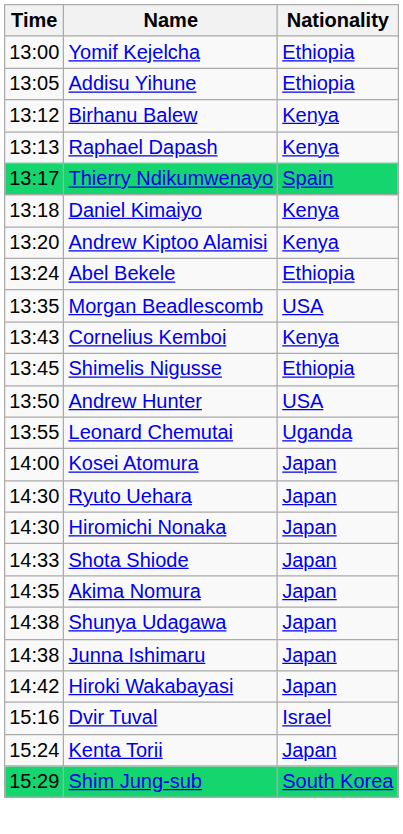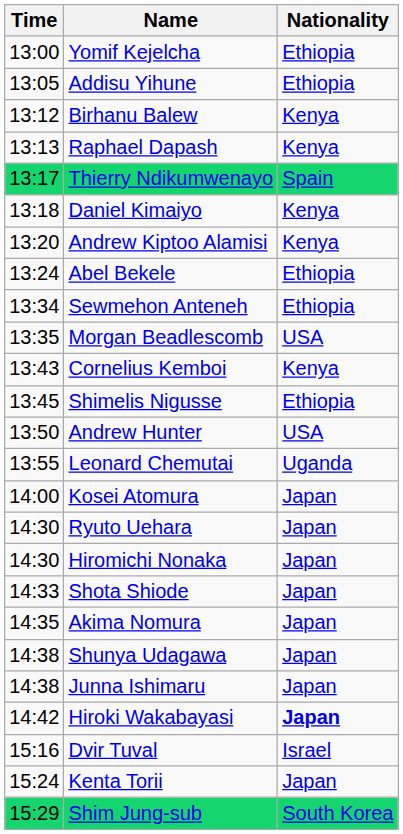 <table class="wikitable mw-collapsible mw-collapsed">
 <tr>
 <th>Time</th>
 <th>Name</th>
 <th>Nationality</th>
 </tr>
 <tr>
 <td>13:00</td>
 <td><a href='#'>Yomif Kejelcha</a></td>
 <td><a href='#'>Ethiopia</a></td>
 </tr>
 <tr>
 <td>13:05</td>
 <td><a href='#'>Addisu Yihune</a></td>
 <td><a href='#'>Ethiopia</a></td>
 </tr>
 <tr>
 <td>13:12</td>
 <td><a href='#'>Birhanu Balew</a></td>
 <td><a href='#'>Kenya</a></td>
 </tr>
 <tr>
 <td>13:13</td>
 <td><a href='#'>Raphael Dapash</a></td>
 <td><a href='#'>Kenya</a></td>
 </tr>
 <tr>
 <td style="background: #15D56F;">13:17</td>
 <td style="background: #15D56F;"><a href='#'>Thierry Ndikumwenayo</a></td>
 <td style="background: #15D56F;"><a href='#'>Spain</a></td>
 </tr>
 <tr>
 <td>13:18</td>
 <td><a href='#'>Daniel Kimaiyo</a></td>
 <td><a href='#'>Kenya</a></td>
 </tr>
 <tr>
 <td>13:20</td>
 <td><a href='#'>Andrew Kiptoo Alamisi</a></td>
 <td><a href='#'>Kenya</a></td>
 </tr>
 <tr>
 <td>13:24</td>
 <td><a href='#'>Abel Bekele</a></td>
+<td><a href='#'>Ethiopia</a></td>
+</tr>
+<tr>
+<td>13:34</td>
+<td><a href='#'>Sewmehon Anteneh</a></td>
 <td><a href='#'>Ethiopia</a></td>
 </tr>
 <tr>
 <td>13:35</td>
 <td><a href='#'>Morgan Beadlescomb</a></td>
 <td><a href='#'>USA</a></td>
 </tr>
 <tr>
 <td>13:43</td>
 <td><a href='#'>Cornelius Kemboi</a></td>
 <td><a href='#'>Kenya</a></td>
 </tr>
 <tr>
 <td>13:45</td>
 <td><a href='#'>Shimelis Nigusse</a></td>
 <td><a href='#'>Ethiopia</a></td>
 </tr>
 <tr>
 <td>13:50</td>
 <td><a href='#'>Andrew Hunter</a></td>
 <td><a href='#'>USA</a></td>
 </tr>
 <tr>
 <td>13:55</td>
 <td><a href='#'>Leonard Chemutai</a></td>
 <td><a href='#'>Uganda</a></td>
 </tr>
 <tr>
 <td>14:00</td>
 <td><a href='#'>Kosei Atomura</a></td>
 <td><a href='#'>Japan</a></td>
 </tr>
 <tr>
 <td>14:30</td>
 <td><a href='#'>Ryuto Uehara</a></td>
 <td><a href='#'>Japan</a></td>
 </tr>
 <tr>
 <td>14:30</td>
 <td><a href='#'>Hiromichi Nonaka</a></td>
 <td><a href='#'>Japan</a></td>
 </tr>
 <tr>
 <td>14:33</td>
 <td><a href='#'>Shota Shiode</a></td>
 <td><a href='#'>Japan</a></td>
 </tr>
 <tr>
 <td>14:35</td>
 <td><a href='#'>Akima Nomura</a></td>
 <td><a href='#'>Japan</a></td>
 </tr>
 <tr>
 <td>14:38</td>
 <td><a href='#'>Shunya Udagawa</a></td>
 <td><a href='#'>Japan</a></td>
 </tr>
 <tr>
 <td>14:38</td>
 <td><a href='#'>Junna Ishimaru</a></td>
 <td><a href='#'>Japan</a></td>
 </tr>
 <tr>
 <td>14:42</td>
 <td><a href='#'>Hiroki Wakabayasi</a></td>
-<td><a href='#'>Japan</a></td>
+<td><strong><a href='#'>Japan</a></strong></td>
 </tr>
 <tr>
 <td>15:16</td>
 <td><a href='#'>Dvir Tuval</a></td>
 <td><a href='#'>Israel</a></td>
 </tr>
 <tr>
 <td>15:24</td>
 <td><a href='#'>Kenta Torii</a></td>
 <td><a href='#'>Japan</a></td>
 </tr>
 <tr>
 <td style="background: #15D56F;">15:29</td>
 <td style="background: #15D56F;"><a href='#'>Shim Jung-sub</a></td>
 <td style="background: #15D56F;"><a href='#'>South Korea</a></td>
 </tr>
 </table>
